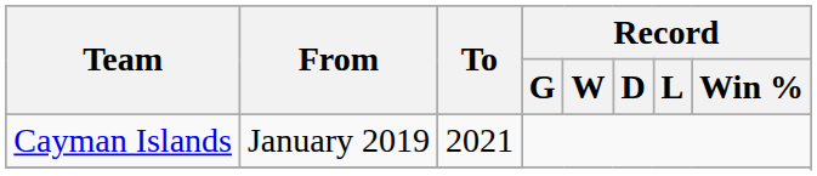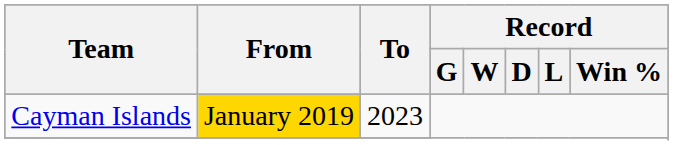 <table class="wikitable" style="text-align: center">
 <tr>
 <th rowspan="2">Team</th>
 <th rowspan="2">From</th>
 <th rowspan="2">To</th>
 <th colspan="5">Record</th>
 </tr>
 <tr>
 <th>G</th>
 <th>W</th>
 <th>D</th>
 <th>L</th>
 <th>Win %</th>
 </tr>
 <tr>
 <td align=left><a href='#'>Cayman Islands</a></td>
-<td align=left>January 2019</td>
-<td align=left>2021<br></td>
+<td align=left style="background: gold;">January 2019</td>
+<td align=left>2023<br></td>
 </tr>
 <tr>
 </tr>
 </table>
